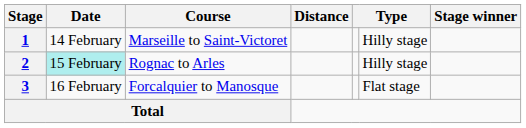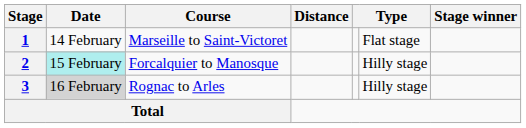 <table class="wikitable">
 <tr>
 <th scope="col">Stage</th>
 <th scope="col">Date</th>
 <th scope="col">Course</th>
 <th scope="col">Distance</th>
 <th scope="col" colspan="2">Type</th>
 <th scope="col">Stage winner</th>
 </tr>
 <tr>
 <th scope="row"><a href='#'>1</a></th>
 <td style="text-align:center;">14 February</td>
 <td><a href='#'>Marseille</a> to <a href='#'>Saint-Victoret</a></td>
 <td style="text-align:center;"></td>
 <td></td>
-<td>Hilly stage</td>
+<td>Flat stage</td>
 <td></td>
 </tr>
 <tr>
 <th scope="row"><a href='#'>2</a></th>
 <td style="background: paleturquoise; text-align:center;">15 February</td>
+<td><a href='#'>Forcalquier</a> to <a href='#'>Manosque</a></td>
+<td style="text-align:center;"></td>
+<td></td>
+<td>Hilly stage</td>
+<td></td>
+</tr>
+<tr>
+<th scope="row"><a href='#'>3</a></th>
+<td style="background: lightgrey; text-align:center;">16 February</td>
 <td><a href='#'>Rognac</a> to <a href='#'>Arles</a></td>
 <td style="text-align:center;"></td>
 <td></td>
 <td>Hilly stage</td>
 <td></td>
 </tr>
 <tr>
-<th scope="row"><a href='#'>3</a></th>
-<td style="text-align:center;">16 February</td>
-<td><a href='#'>Forcalquier</a> to <a href='#'>Manosque</a></td>
-<td style="text-align:center;"></td>
-<td></td>
-<td>Flat stage</td>
-<td></td>
-</tr>
-<tr>
 <th colspan="3">Total</th>
 <td colspan="4" style="text-align:center;"></td>
 </tr>
 </table>
